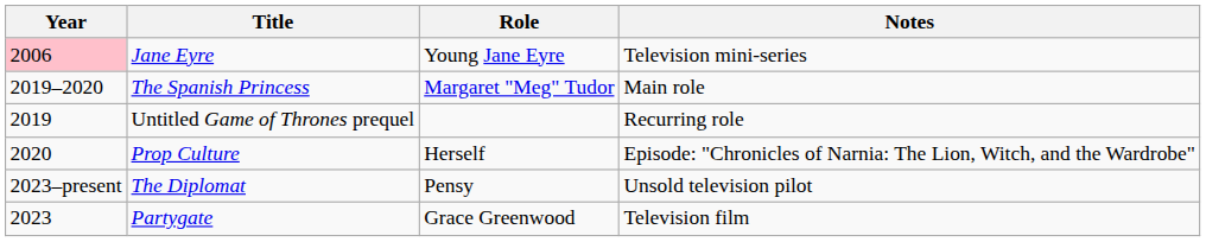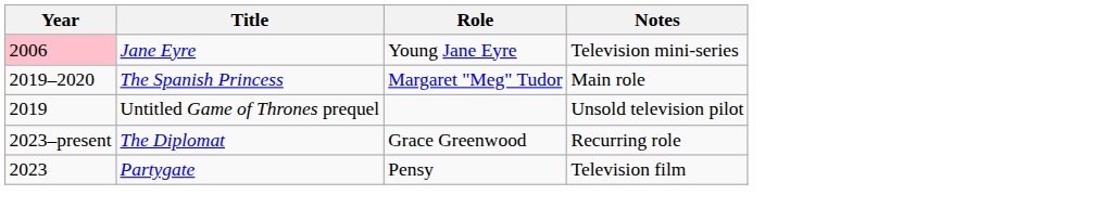 <table class="wikitable">
 <tr>
 <th>Year</th>
 <th>Title</th>
 <th>Role</th>
 <th>Notes</th>
 </tr>
 <tr>
 <td style="background: pink;">2006</td>
 <td><a href='#'><em>Jane Eyre</em></a></td>
 <td>Young <a href='#'>Jane Eyre</a></td>
 <td>Television mini-series</td>
 </tr>
 <tr>
 <td>2019–2020</td>
 <td><em><a href='#'>The Spanish Princess</a></em></td>
 <td><a href='#'>Margaret "Meg" Tudor</a></td>
 <td>Main role</td>
 </tr>
 <tr>
 <td>2019</td>
 <td>Untitled <em>Game of Thrones</em> prequel</td>
 <td></td>
-<td>Recurring role</td>
-</tr>
-<tr>
-<td>2020</td>
-<td><em><a href='#'>Prop Culture</a></em></td>
-<td>Herself</td>
-<td>Episode: "Chronicles of Narnia: The Lion, Witch, and the Wardrobe"</td>
+<td>Unsold television pilot</td>
 </tr>
 <tr>
 <td>2023–present</td>
 <td><em><a href='#'>The Diplomat</a></em></td>
-<td>Pensy</td>
-<td>Unsold television pilot</td>
+<td>Grace Greenwood</td>
+<td>Recurring role</td>
 </tr>
 <tr>
 <td>2023</td>
 <td><em><a href='#'>Partygate</a></em></td>
-<td>Grace Greenwood</td>
+<td>Pensy</td>
 <td>Television film</td>
 </tr>
 </table>
